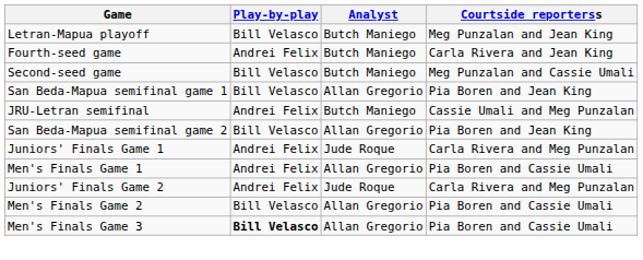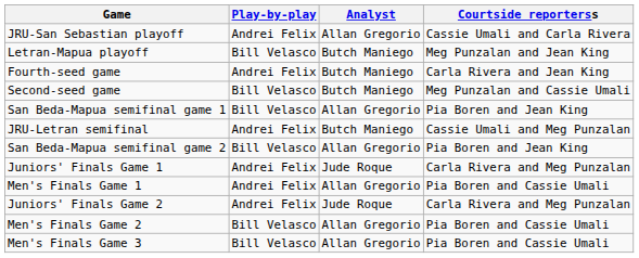 <table class=wikitable>
 <tr>
 <th>Game</th>
 <th><a href='#'>Play-by-play</a></th>
 <th><a href='#'>Analyst</a></th>
 <th><a href='#'>Courtside reporters</a>s</th>
+</tr>
+<tr>
+<td>JRU-San Sebastian playoff</td>
+<td>Andrei Felix</td>
+<td>Allan Gregorio</td>
+<td>Cassie Umali and Carla Rivera</td>
 </tr>
 <tr>
 <td>Letran-Mapua playoff</td>
 <td>Bill Velasco</td>
 <td>Butch Maniego</td>
 <td>Meg Punzalan and Jean King</td>
 </tr>
 <tr>
 <td>Fourth-seed game</td>
 <td>Andrei Felix</td>
 <td>Butch Maniego</td>
 <td>Carla Rivera and Jean King</td>
 </tr>
 <tr>
 <td>Second-seed game</td>
 <td>Bill Velasco</td>
 <td>Butch Maniego</td>
 <td>Meg Punzalan and Cassie Umali</td>
 </tr>
 <tr>
 <td>San Beda-Mapua semifinal game 1</td>
 <td>Bill Velasco</td>
 <td>Allan Gregorio</td>
 <td>Pia Boren and Jean King</td>
 </tr>
 <tr>
 <td>JRU-Letran semifinal</td>
 <td>Andrei Felix</td>
 <td>Butch Maniego</td>
 <td>Cassie Umali and Meg Punzalan</td>
 </tr>
 <tr>
 <td>San Beda-Mapua semifinal game 2</td>
 <td>Bill Velasco</td>
 <td>Allan Gregorio</td>
 <td>Pia Boren and Jean King</td>
 </tr>
 <tr>
 <td>Juniors' Finals Game 1</td>
 <td>Andrei Felix</td>
 <td>Jude Roque</td>
 <td>Carla Rivera and Meg Punzalan</td>
 </tr>
 <tr>
 <td>Men's Finals Game 1</td>
 <td>Andrei Felix</td>
 <td>Allan Gregorio</td>
 <td>Pia Boren and Cassie Umali</td>
 </tr>
 <tr>
 <td>Juniors' Finals Game 2</td>
 <td>Andrei Felix</td>
 <td>Jude Roque</td>
 <td>Carla Rivera and Meg Punzalan</td>
 </tr>
 <tr>
 <td>Men's Finals Game 2</td>
 <td>Bill Velasco</td>
 <td>Allan Gregorio</td>
 <td>Pia Boren and Cassie Umali</td>
 </tr>
 <tr>
 <td>Men's Finals Game 3</td>
-<td><strong>Bill Velasco</strong></td>
+<td>Bill Velasco</td>
 <td>Allan Gregorio</td>
 <td>Pia Boren and Cassie Umali</td>
 </tr>
 </table>
